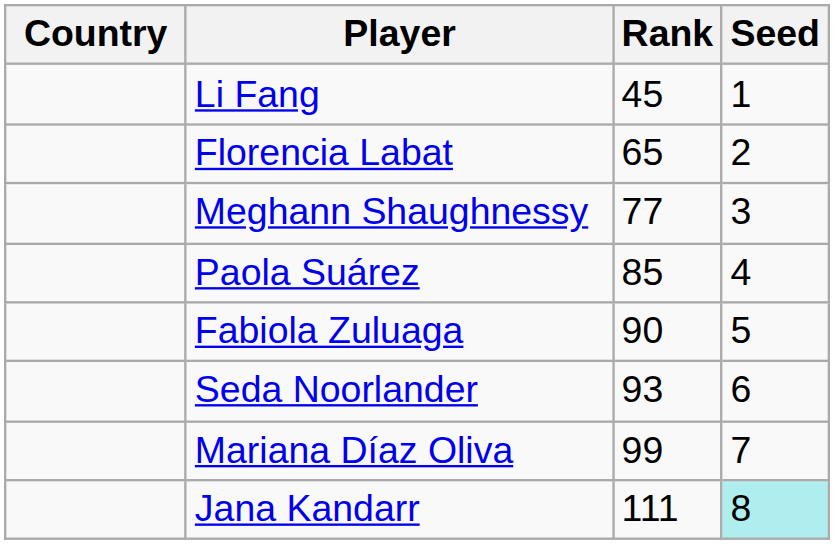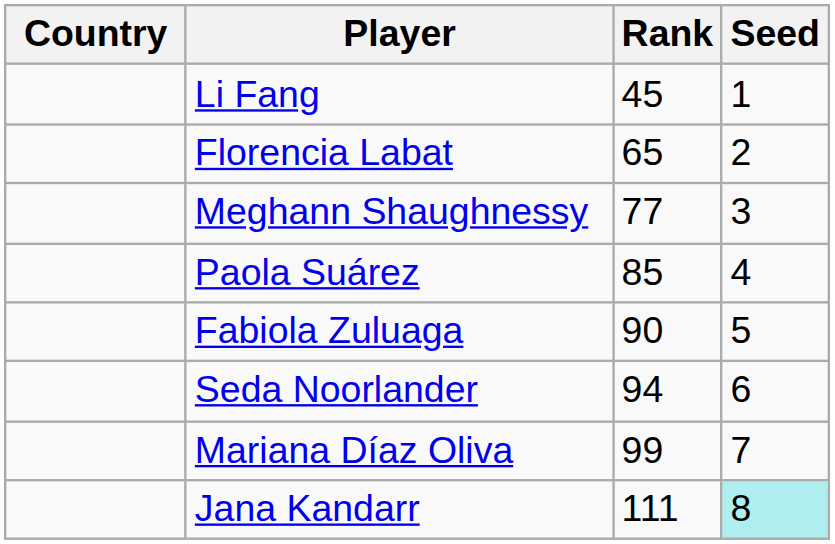 <table class="sortable wikitable">
 <tr>
 <th width="70">Country</th>
 <th width="175">Player</th>
 <th>Rank</th>
 <th>Seed</th>
 </tr>
 <tr>
 <td></td>
 <td><a href='#'>Li Fang</a></td>
 <td>45</td>
 <td>1</td>
 </tr>
 <tr>
 <td></td>
 <td><a href='#'>Florencia Labat</a></td>
 <td>65</td>
 <td>2</td>
 </tr>
 <tr>
 <td></td>
 <td><a href='#'>Meghann Shaughnessy</a></td>
 <td>77</td>
 <td>3</td>
 </tr>
 <tr>
 <td></td>
 <td><a href='#'>Paola Suárez</a></td>
 <td>85</td>
 <td>4</td>
 </tr>
 <tr>
 <td></td>
 <td><a href='#'>Fabiola Zuluaga</a></td>
 <td>90</td>
 <td>5</td>
 </tr>
 <tr>
 <td></td>
 <td><a href='#'>Seda Noorlander</a></td>
-<td>93</td>
+<td>94</td>
 <td>6</td>
 </tr>
 <tr>
 <td></td>
 <td><a href='#'>Mariana Díaz Oliva</a></td>
 <td>99</td>
 <td>7</td>
 </tr>
 <tr>
 <td></td>
 <td><a href='#'>Jana Kandarr</a></td>
 <td>111</td>
 <td style="background: paleturquoise;">8</td>
 </tr>
 </table>
